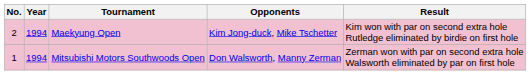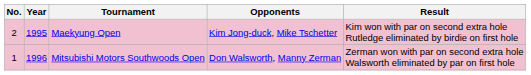 <table class="wikitable" style="font-size:95%;">
 <tr>
 <th>No.</th>
 <th>Year</th>
 <th>Tournament</th>
 <th>Opponents</th>
 <th>Result</th>
 </tr>
 <tr style="background:#F2C1D1;">
 <td align=center>2</td>
-<td><a href='#'>1994</a></td>
+<td><a href='#'>1995</a></td>
 <td><a href='#'>Maekyung Open</a></td>
 <td> <a href='#'>Kim Jong-duck</a>,  <a href='#'>Mike Tschetter</a></td>
 <td>Kim won with par on second extra hole<br>Rutledge eliminated by birdie on first hole</td>
 </tr>
 <tr style="background:#F2C1D1;">
 <td align=center>1</td>
-<td><a href='#'>1994</a></td>
+<td><a href='#'>1996</a></td>
 <td><a href='#'>Mitsubishi Motors Southwoods Open</a></td>
 <td> <a href='#'>Don Walsworth</a>,  <a href='#'>Manny Zerman</a></td>
 <td>Zerman won with par on second extra hole<br>Walsworth eliminated by par on first hole</td>
 </tr>
 </table>
